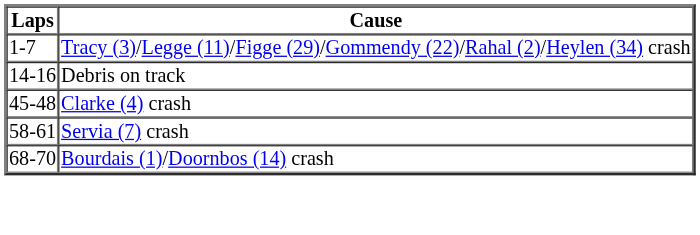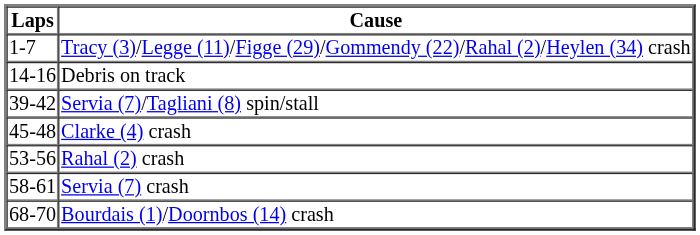 <table border=2 cellspacing=0>
 <tr>
 <th>Laps</th>
 <th>Cause</th>
 </tr>
 <tr>
 <td>1-7</td>
 <td><a href='#'>Tracy (3)</a>/<a href='#'>Legge (11)</a>/<a href='#'>Figge (29)</a>/<a href='#'>Gommendy (22)</a>/<a href='#'>Rahal (2)</a>/<a href='#'>Heylen (34)</a> crash</td>
 </tr>
 <tr>
 <td>14-16</td>
 <td>Debris on track</td>
 </tr>
 <tr>
+<td>39-42</td>
+<td><a href='#'>Servia (7)</a>/<a href='#'>Tagliani (8)</a> spin/stall</td>
+</tr>
+<tr>
 <td>45-48</td>
 <td><a href='#'>Clarke (4)</a> crash</td>
+</tr>
+<tr>
+<td>53-56</td>
+<td><a href='#'>Rahal (2)</a> crash</td>
 </tr>
 <tr>
 <td>58-61</td>
 <td><a href='#'>Servia (7)</a> crash</td>
 </tr>
 <tr>
 <td>68-70</td>
 <td><a href='#'>Bourdais (1)</a>/<a href='#'>Doornbos (14)</a> crash</td>
 </tr>
 </table>
